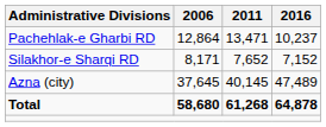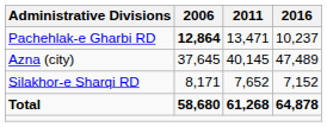 <table class="wikitable">
 <tr>
 <th>Administrative Divisions</th>
 <th>2006</th>
 <th>2011</th>
 <th>2016</th>
 </tr>
 <tr>
 <td><a href='#'>Pachehlak-e Gharbi RD</a></td>
-<td style="text-align: right;">12,864</td>
+<td style="text-align: right;"><strong>12,864</strong></td>
 <td style="text-align: right;">13,471</td>
 <td style="text-align: right;">10,237</td>
+</tr>
+<tr>
+<td><a href='#'>Azna</a> (city)</td>
+<td style="text-align: right;">37,645</td>
+<td style="text-align: right;">40,145</td>
+<td style="text-align: right;">47,489</td>
 </tr>
 <tr>
 <td><a href='#'>Silakhor-e Sharqi RD</a></td>
 <td style="text-align: right;">8,171</td>
 <td style="text-align: right;">7,652</td>
 <td style="text-align: right;">7,152</td>
-</tr>
-<tr>
-<td><a href='#'>Azna</a> (city)</td>
-<td style="text-align: right;">37,645</td>
-<td style="text-align: right;">40,145</td>
-<td style="text-align: right;">47,489</td>
 </tr>
 <tr>
 <td><strong>Total</strong></td>
 <td style="text-align: right;"><strong>58,680</strong></td>
 <td style="text-align: right;"><strong>61,268</strong></td>
 <td style="text-align: right;"><strong>64,878</strong></td>
 </tr>
 <tr>
 <td colspan=4></td>
 </tr>
 </table>
